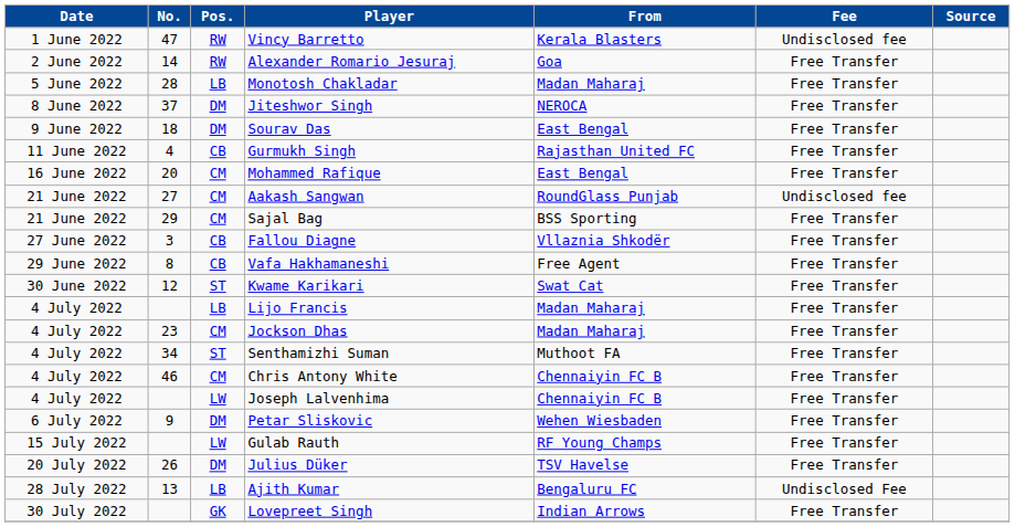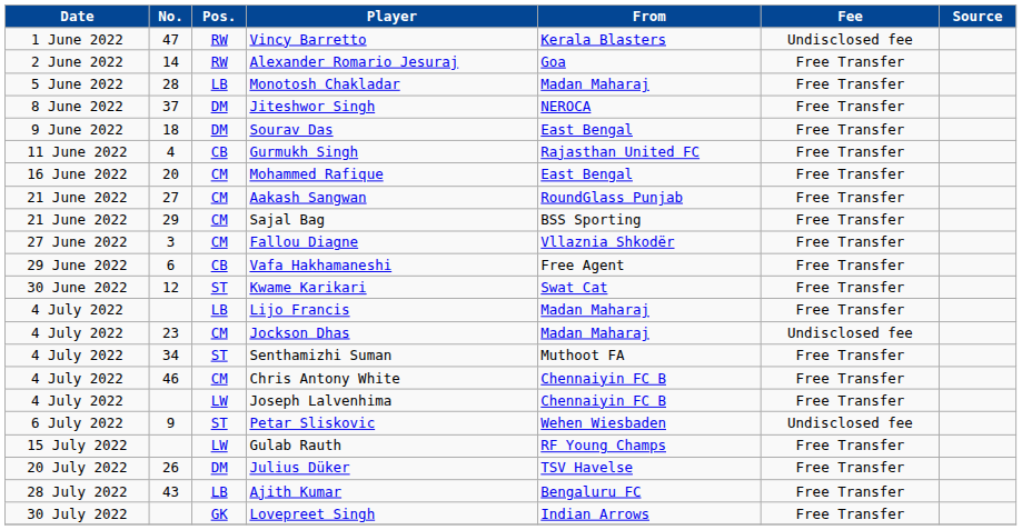 <table class="wikitable plainrowheaders sortable" style="text-align:center;width:75%;">
 <tr>
 <th scope="col" style="background-color:#034694;color:#FFFFFF">Date</th>
 <th scope="col" style="background-color:#034694;color:#FFFFFF">No.</th>
 <th scope="col" style="background-color:#034694;color:#FFFFFF">Pos.</th>
 <th scope="col" style="background-color:#034694;color:#FFFFFF">Player</th>
 <th scope="col" style="background-color:#034694;color:#FFFFFF">From</th>
 <th scope="col" style="background-color:#034694;color:#FFFFFF" data-sort-type="currency">Fee</th>
 <th scope="col" class="unsortable" style="background-color:#034694;color:#FFFFFF">Source</th>
 </tr>
 <tr>
 <td>1 June 2022</td>
 <td>47</td>
 <td><a href='#'>RW</a></td>
 <td align=left> <a href='#'>Vincy Barretto</a></td>
 <td align=left> <a href='#'>Kerala Blasters</a></td>
 <td>Undisclosed fee</td>
 <td></td>
 </tr>
 <tr>
 <td>2 June 2022</td>
 <td>14</td>
 <td><a href='#'>RW</a></td>
 <td align=left> <a href='#'>Alexander Romario Jesuraj</a></td>
 <td align=left> <a href='#'>Goa</a></td>
 <td>Free Transfer</td>
 <td></td>
 </tr>
 <tr>
 <td>5 June 2022</td>
 <td>28</td>
 <td><a href='#'>LB</a></td>
 <td align=left> <a href='#'>Monotosh Chakladar</a></td>
 <td align=left> <a href='#'>Madan Maharaj</a></td>
 <td>Free Transfer</td>
 <td></td>
 </tr>
 <tr>
 <td>8 June 2022</td>
 <td>37</td>
 <td><a href='#'>DM</a></td>
 <td align=left> <a href='#'>Jiteshwor Singh</a></td>
 <td align=left> <a href='#'>NEROCA</a></td>
 <td>Free Transfer</td>
 <td></td>
 </tr>
 <tr>
 <td>9 June 2022</td>
 <td>18</td>
 <td><a href='#'>DM</a></td>
 <td align=left> <a href='#'>Sourav Das</a></td>
 <td align=left> <a href='#'>East Bengal</a></td>
 <td>Free Transfer</td>
 <td></td>
 </tr>
 <tr>
 <td>11 June 2022</td>
 <td>4</td>
 <td><a href='#'>CB</a></td>
 <td align=left> <a href='#'>Gurmukh Singh</a></td>
 <td align=left><a href='#'>Rajasthan United FC</a></td>
 <td>Free Transfer</td>
 <td></td>
 </tr>
 <tr>
 <td>16 June 2022</td>
 <td>20</td>
 <td><a href='#'>CM</a></td>
 <td align=left> <a href='#'>Mohammed Rafique</a></td>
 <td align=left> <a href='#'>East Bengal</a></td>
 <td>Free Transfer</td>
 <td></td>
 </tr>
 <tr>
 <td>21 June 2022</td>
 <td>27</td>
 <td><a href='#'>CM</a></td>
 <td align=left> <a href='#'>Aakash Sangwan</a></td>
 <td align=left> <a href='#'>RoundGlass Punjab</a></td>
-<td>Undisclosed fee</td>
+<td>Free Transfer</td>
 <td></td>
 </tr>
 <tr>
 <td>21 June 2022</td>
 <td>29</td>
 <td><a href='#'>CM</a></td>
 <td align=left> Sajal Bag</td>
 <td align=left> BSS Sporting</td>
 <td>Free Transfer</td>
 <td></td>
 </tr>
 <tr>
 <td>27 June 2022</td>
 <td>3</td>
-<td><a href='#'>CB</a></td>
+<td><a href='#'>CM</a></td>
 <td align=left> <a href='#'>Fallou Diagne</a></td>
 <td align=left> <a href='#'>Vllaznia Shkodër</a></td>
 <td>Free Transfer</td>
 <td></td>
 </tr>
 <tr>
 <td>29 June 2022</td>
-<td>8</td>
+<td>6</td>
 <td><a href='#'>CB</a></td>
 <td align=left> <a href='#'>Vafa Hakhamaneshi</a></td>
 <td align=left>Free Agent</td>
 <td>Free Transfer</td>
 <td></td>
 </tr>
 <tr>
 <td>30 June 2022</td>
 <td>12</td>
 <td><a href='#'>ST</a></td>
 <td align=left> <a href='#'>Kwame Karikari</a></td>
 <td align=left> <a href='#'>Swat Cat</a></td>
 <td>Free Transfer</td>
 <td></td>
 </tr>
 <tr>
 <td>4 July 2022</td>
 <td></td>
 <td><a href='#'>LB</a></td>
 <td align=left> <a href='#'>Lijo Francis</a></td>
 <td align=left> <a href='#'>Madan Maharaj</a></td>
 <td>Free Transfer</td>
 <td></td>
 </tr>
 <tr>
 <td>4 July 2022</td>
 <td>23</td>
 <td><a href='#'>CM</a></td>
 <td align=left> <a href='#'>Jockson Dhas</a></td>
 <td align=left> <a href='#'>Madan Maharaj</a></td>
-<td>Free Transfer</td>
+<td>Undisclosed fee</td>
 <td></td>
 </tr>
 <tr>
 <td>4 July 2022</td>
 <td>34</td>
 <td><a href='#'>ST</a></td>
 <td align=left> Senthamizhi Suman</td>
 <td align=left> Muthoot FA</td>
 <td>Free Transfer</td>
 <td></td>
 </tr>
 <tr>
 <td>4 July 2022</td>
 <td>46</td>
 <td><a href='#'>CM</a></td>
 <td align=left> Chris Antony White</td>
 <td align=left> <a href='#'>Chennaiyin FC B</a></td>
 <td>Free Transfer</td>
 <td></td>
 </tr>
 <tr>
 <td>4 July 2022</td>
 <td></td>
 <td><a href='#'>LW</a></td>
 <td align=left> Joseph Lalvenhima</td>
 <td align=left> <a href='#'>Chennaiyin FC B</a></td>
 <td>Free Transfer</td>
 <td></td>
 </tr>
 <tr>
 <td>6 July 2022</td>
 <td>9</td>
-<td><a href='#'>DM</a></td>
+<td><a href='#'>ST</a></td>
 <td align=left> <a href='#'>Petar Sliskovic</a></td>
 <td align=left> <a href='#'>Wehen Wiesbaden</a></td>
-<td>Free Transfer</td>
+<td>Undisclosed fee</td>
 <td></td>
 </tr>
 <tr>
 <td>15 July 2022</td>
 <td></td>
 <td><a href='#'>LW</a></td>
 <td align=left> Gulab Rauth</td>
 <td align=left> <a href='#'> RF Young Champs</a></td>
 <td>Free Transfer</td>
 <td></td>
 </tr>
 <tr>
 <td>20 July 2022</td>
 <td>26</td>
 <td><a href='#'>DM</a></td>
 <td align=left> <a href='#'>Julius Düker</a></td>
 <td align=left> <a href='#'>TSV Havelse</a></td>
 <td>Free Transfer</td>
 <td></td>
 </tr>
 <tr>
 <td>28 July 2022</td>
-<td>13</td>
+<td>43</td>
 <td><a href='#'>LB</a></td>
 <td align=left> <a href='#'>Ajith Kumar</a></td>
 <td align=left> <a href='#'>Bengaluru FC</a></td>
-<td>Undisclosed Fee</td>
+<td>Free Transfer</td>
 <td></td>
 </tr>
 <tr>
 <td>30 July 2022</td>
 <td></td>
 <td><a href='#'>GK</a></td>
 <td align=left> <a href='#'>Lovepreet Singh</a></td>
 <td align=left> <a href='#'>Indian Arrows</a></td>
 <td>Free Transfer</td>
 <td></td>
 </tr>
 <tr>
 </tr>
 </table>
